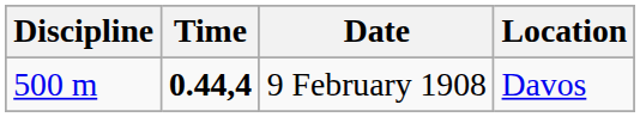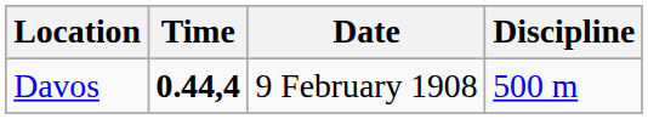 <table class='wikitable'>
 <tr>
-<th>Discipline</th>
+<th>Location</th>
 <th>Time</th>
 <th>Date</th>
-<th>Location</th>
+<th>Discipline</th>
 </tr>
 <tr>
-<td><a href='#'>500 m</a></td>
+<td align=left><a href='#'>Davos</a></td>
 <td><strong>0.44,4</strong></td>
 <td>9 February 1908</td>
-<td align=left><a href='#'>Davos</a></td>
+<td><a href='#'>500 m</a></td>
 </tr>
 </table>
